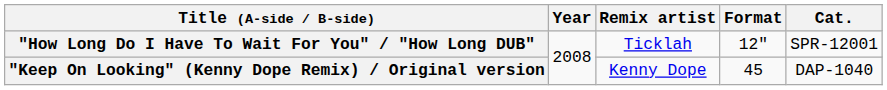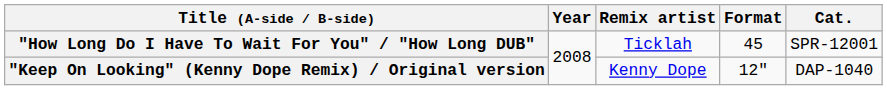 <table class="wikitable plainrowheaders" style="text-align:center;">
 <tr>
 <th scope="col">Title <small>(A-side / B-side)</small></th>
 <th scope="col">Year</th>
 <th scope="col">Remix artist</th>
 <th scope="col">Format</th>
 <th scope="col">Cat.</th>
 </tr>
 <tr>
 <th scope="row">"How Long Do I Have To Wait For You" / "How Long DUB"</th>
 <td rowspan="2">2008</td>
 <td><a href='#'>Ticklah</a></td>
-<td>12"</td>
+<td>45</td>
 <td>SPR-12001</td>
 </tr>
 <tr>
 <th scope="row">"Keep On Looking" (Kenny Dope Remix) / Original version</th>
 <td><a href='#'>Kenny Dope</a></td>
-<td>45</td>
+<td>12"</td>
 <td>DAP-1040</td>
 </tr>
 </table>
